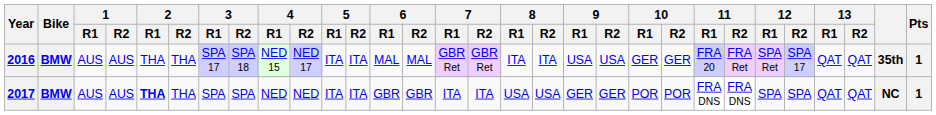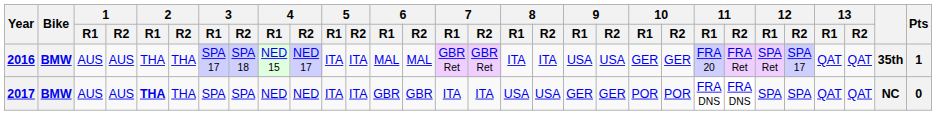 <table class="wikitable" style="text-align:center; font-size:90%">
 <tr>
 <th valign="middle" rowspan=2>Year</th>
 <th valign="middle" rowspan=2>Bike</th>
 <th colspan=2>1</th>
 <th colspan=2>2</th>
 <th colspan=2>3</th>
 <th colspan=2>4</th>
 <th colspan=2>5</th>
 <th colspan=2>6</th>
 <th colspan=2>7</th>
 <th colspan=2>8</th>
 <th colspan=2>9</th>
 <th colspan=2>10</th>
 <th colspan=2>11</th>
 <th colspan=2>12</th>
 <th colspan=2>13</th>
 <th rowspan=2></th>
 <th rowspan=2>Pts</th>
 </tr>
 <tr>
 <th>R1</th>
 <th>R2</th>
 <th>R1</th>
 <th>R2</th>
 <th>R1</th>
 <th>R2</th>
 <th>R1</th>
 <th>R2</th>
 <th>R1</th>
 <th>R2</th>
 <th>R1</th>
 <th>R2</th>
 <th>R1</th>
 <th>R2</th>
 <th>R1</th>
 <th>R2</th>
 <th>R1</th>
 <th>R2</th>
 <th>R1</th>
 <th>R2</th>
 <th>R1</th>
 <th>R2</th>
 <th>R1</th>
 <th>R2</th>
 <th>R1</th>
 <th>R2</th>
 </tr>
 <tr>
 <th><a href='#'>2016</a></th>
 <th><a href='#'>BMW</a></th>
 <td><a href='#'>AUS</a></td>
 <td><a href='#'>AUS</a></td>
 <td><a href='#'>THA</a></td>
 <td><a href='#'>THA</a></td>
 <td style="background:#cfcfff;"><a href='#'>SPA</a><br><small>17</small></td>
 <td style="background:#cfcfff;"><a href='#'>SPA</a><br><small>18</small></td>
 <td style="background:#dfffdf;"><a href='#'>NED</a><br><small>15</small></td>
 <td style="background:#cfcfff;"><a href='#'>NED</a><br><small>17</small></td>
 <td><a href='#'>ITA</a></td>
 <td><a href='#'>ITA</a></td>
 <td><a href='#'>MAL</a></td>
 <td><a href='#'>MAL</a></td>
 <td style="background:#efcfff;"><a href='#'>GBR</a><br><small>Ret</small></td>
 <td style="background:#efcfff;"><a href='#'>GBR</a><br><small>Ret</small></td>
 <td><a href='#'>ITA</a></td>
 <td><a href='#'>ITA</a></td>
 <td><a href='#'>USA</a></td>
 <td><a href='#'>USA</a></td>
 <td><a href='#'>GER</a></td>
 <td><a href='#'>GER</a></td>
 <td style="background:#cfcfff;"><a href='#'>FRA</a><br><small>20</small></td>
 <td style="background:#efcfff;"><a href='#'>FRA</a><br><small>Ret</small></td>
 <td style="background:#efcfff;"><a href='#'>SPA</a><br><small>Ret</small></td>
 <td style="background:#cfcfff;"><a href='#'>SPA</a><br><small>17</small></td>
 <td><a href='#'>QAT</a></td>
 <td><a href='#'>QAT</a></td>
 <th>35th</th>
 <th>1</th>
 </tr>
 <tr>
 <th><a href='#'>2017</a></th>
 <th><a href='#'>BMW</a></th>
 <td><a href='#'>AUS</a></td>
 <td><a href='#'>AUS</a></td>
 <td><strong><a href='#'>THA</a></strong></td>
 <td><a href='#'>THA</a></td>
 <td><a href='#'>SPA</a></td>
 <td><a href='#'>SPA</a></td>
 <td><a href='#'>NED</a></td>
 <td><a href='#'>NED</a></td>
 <td><a href='#'>ITA</a></td>
 <td><a href='#'>ITA</a></td>
 <td><a href='#'>GBR</a></td>
 <td><a href='#'>GBR</a></td>
 <td><a href='#'>ITA</a></td>
 <td><a href='#'>ITA</a></td>
 <td><a href='#'>USA</a></td>
 <td><a href='#'>USA</a></td>
 <td><a href='#'>GER</a></td>
 <td><a href='#'>GER</a></td>
 <td><a href='#'>POR</a></td>
 <td><a href='#'>POR</a></td>
 <td style="background:#ffffff;"><a href='#'>FRA</a><br><small>DNS</small></td>
 <td style="background:#ffffff;"><a href='#'>FRA</a><br><small>DNS</small></td>
 <td><a href='#'>SPA</a></td>
 <td><a href='#'>SPA</a></td>
 <td><a href='#'>QAT</a></td>
 <td><a href='#'>QAT</a></td>
 <th>NC</th>
-<th>1</th>
+<th>0</th>
 </tr>
 </table>
